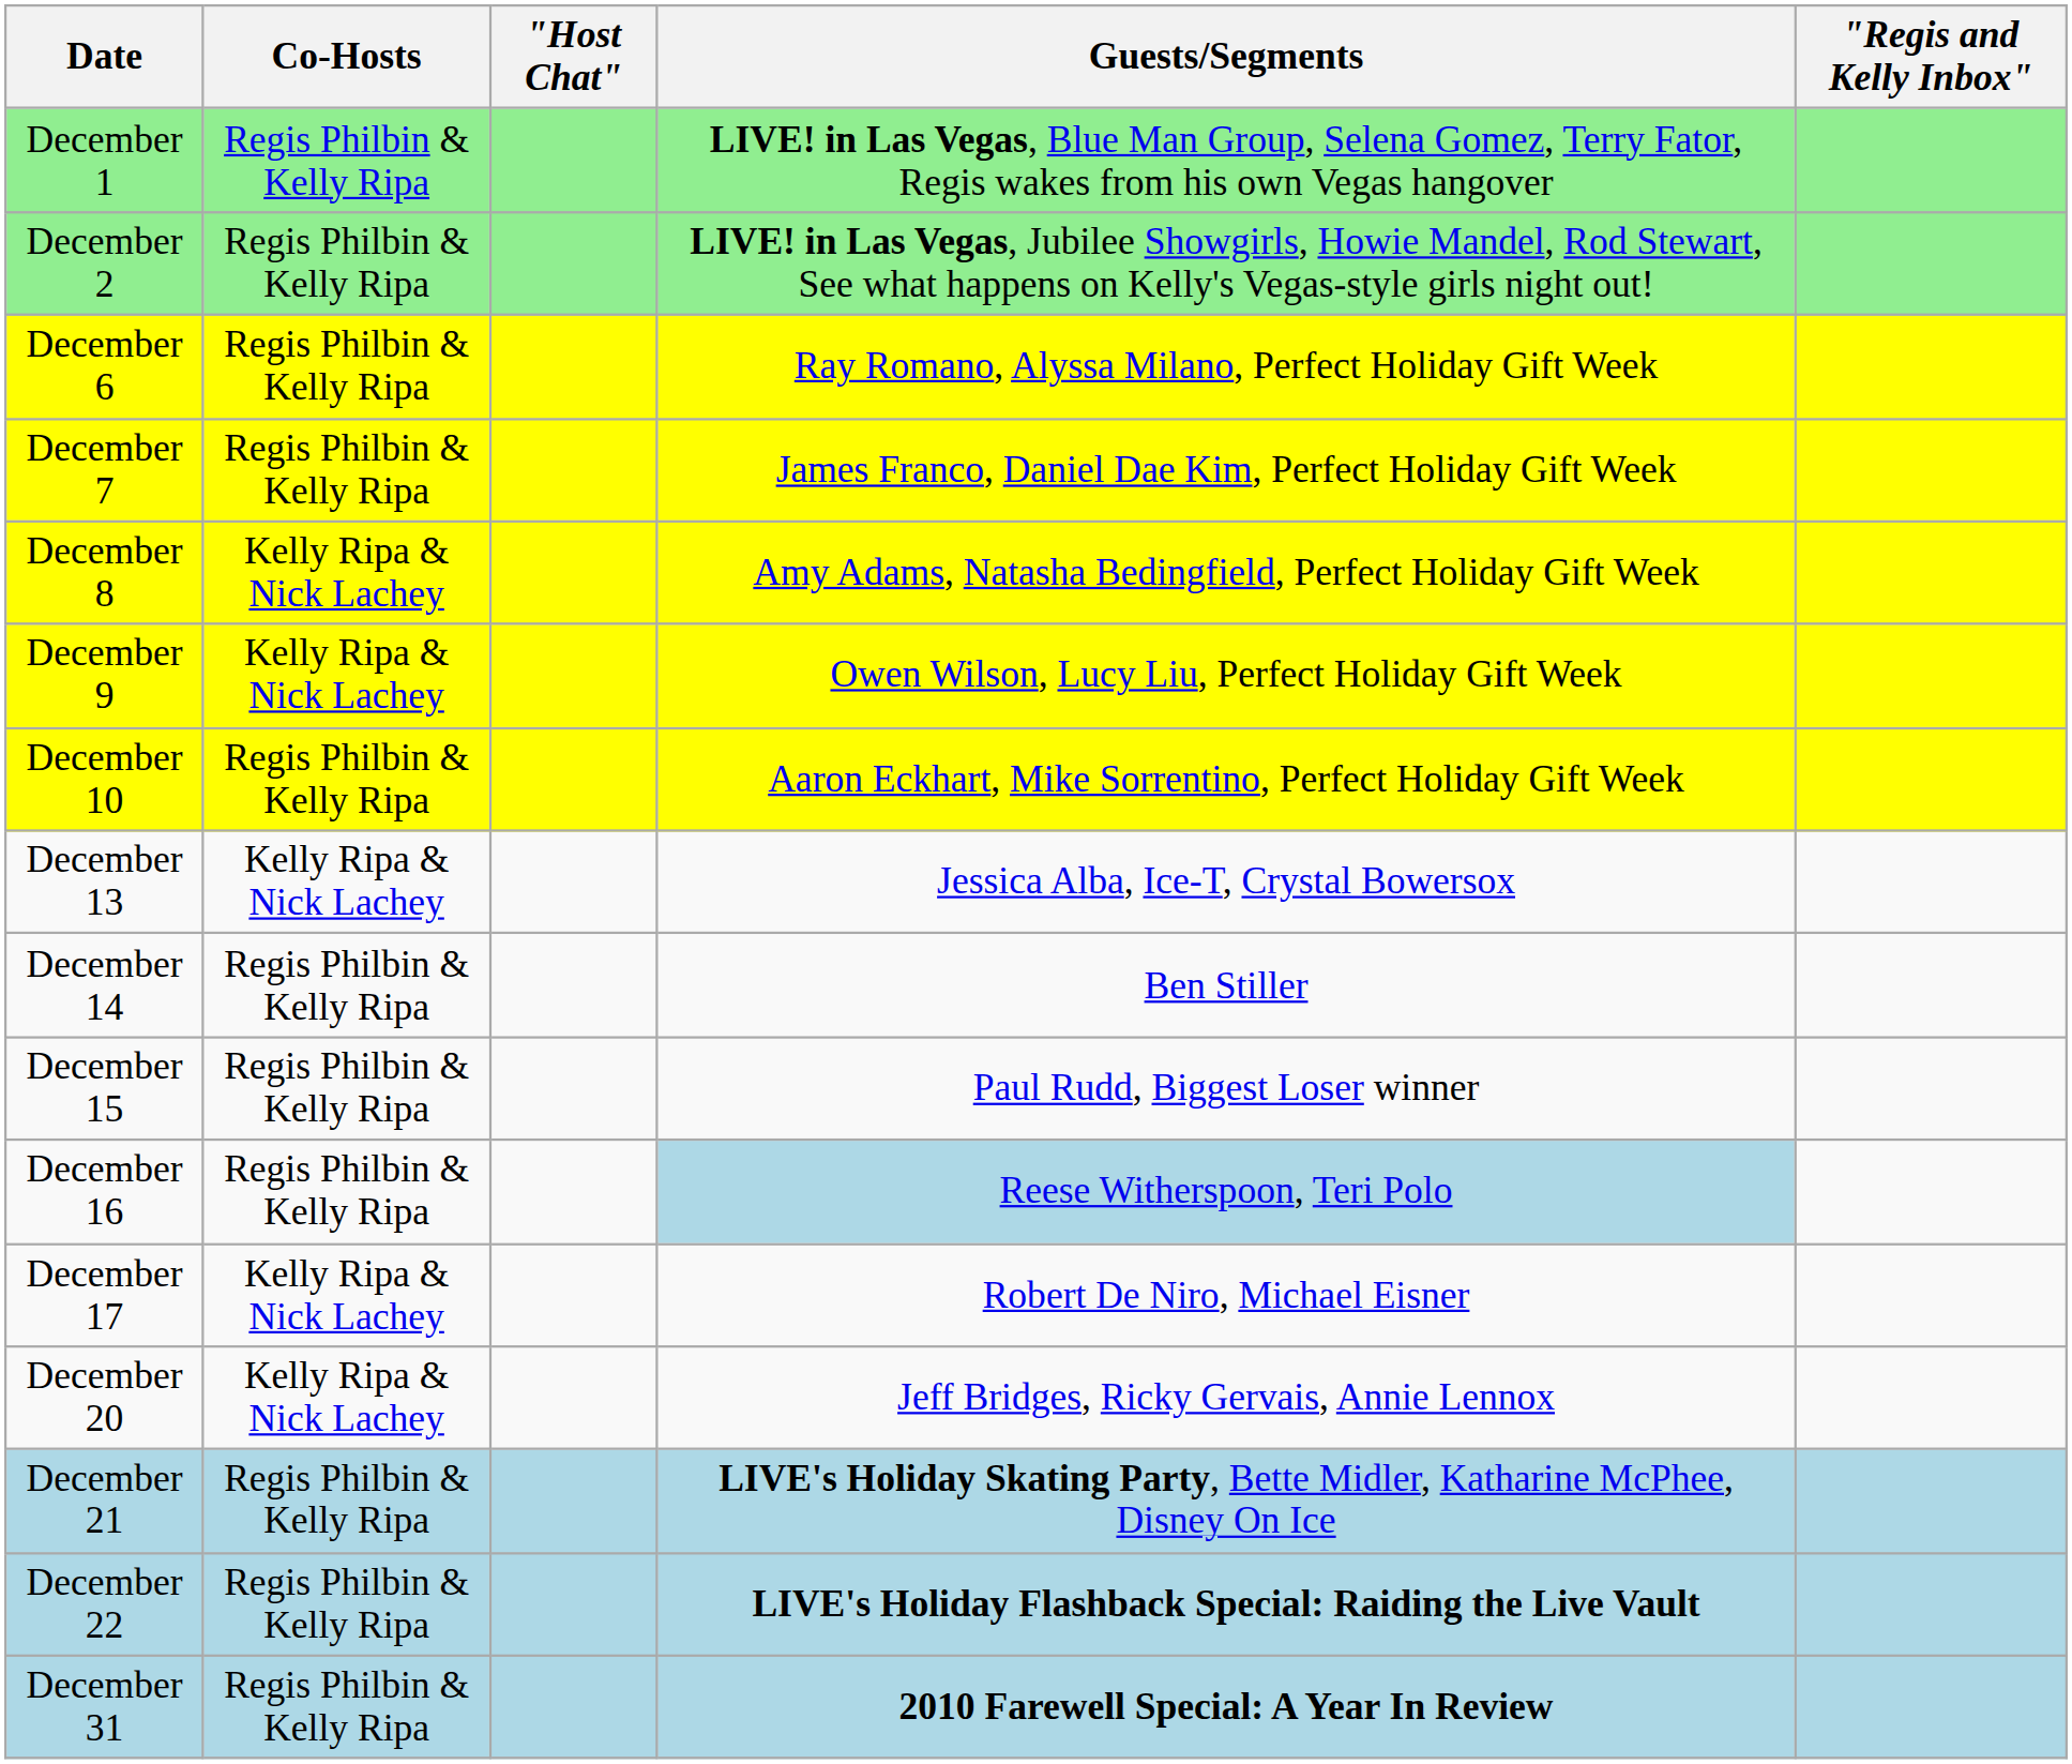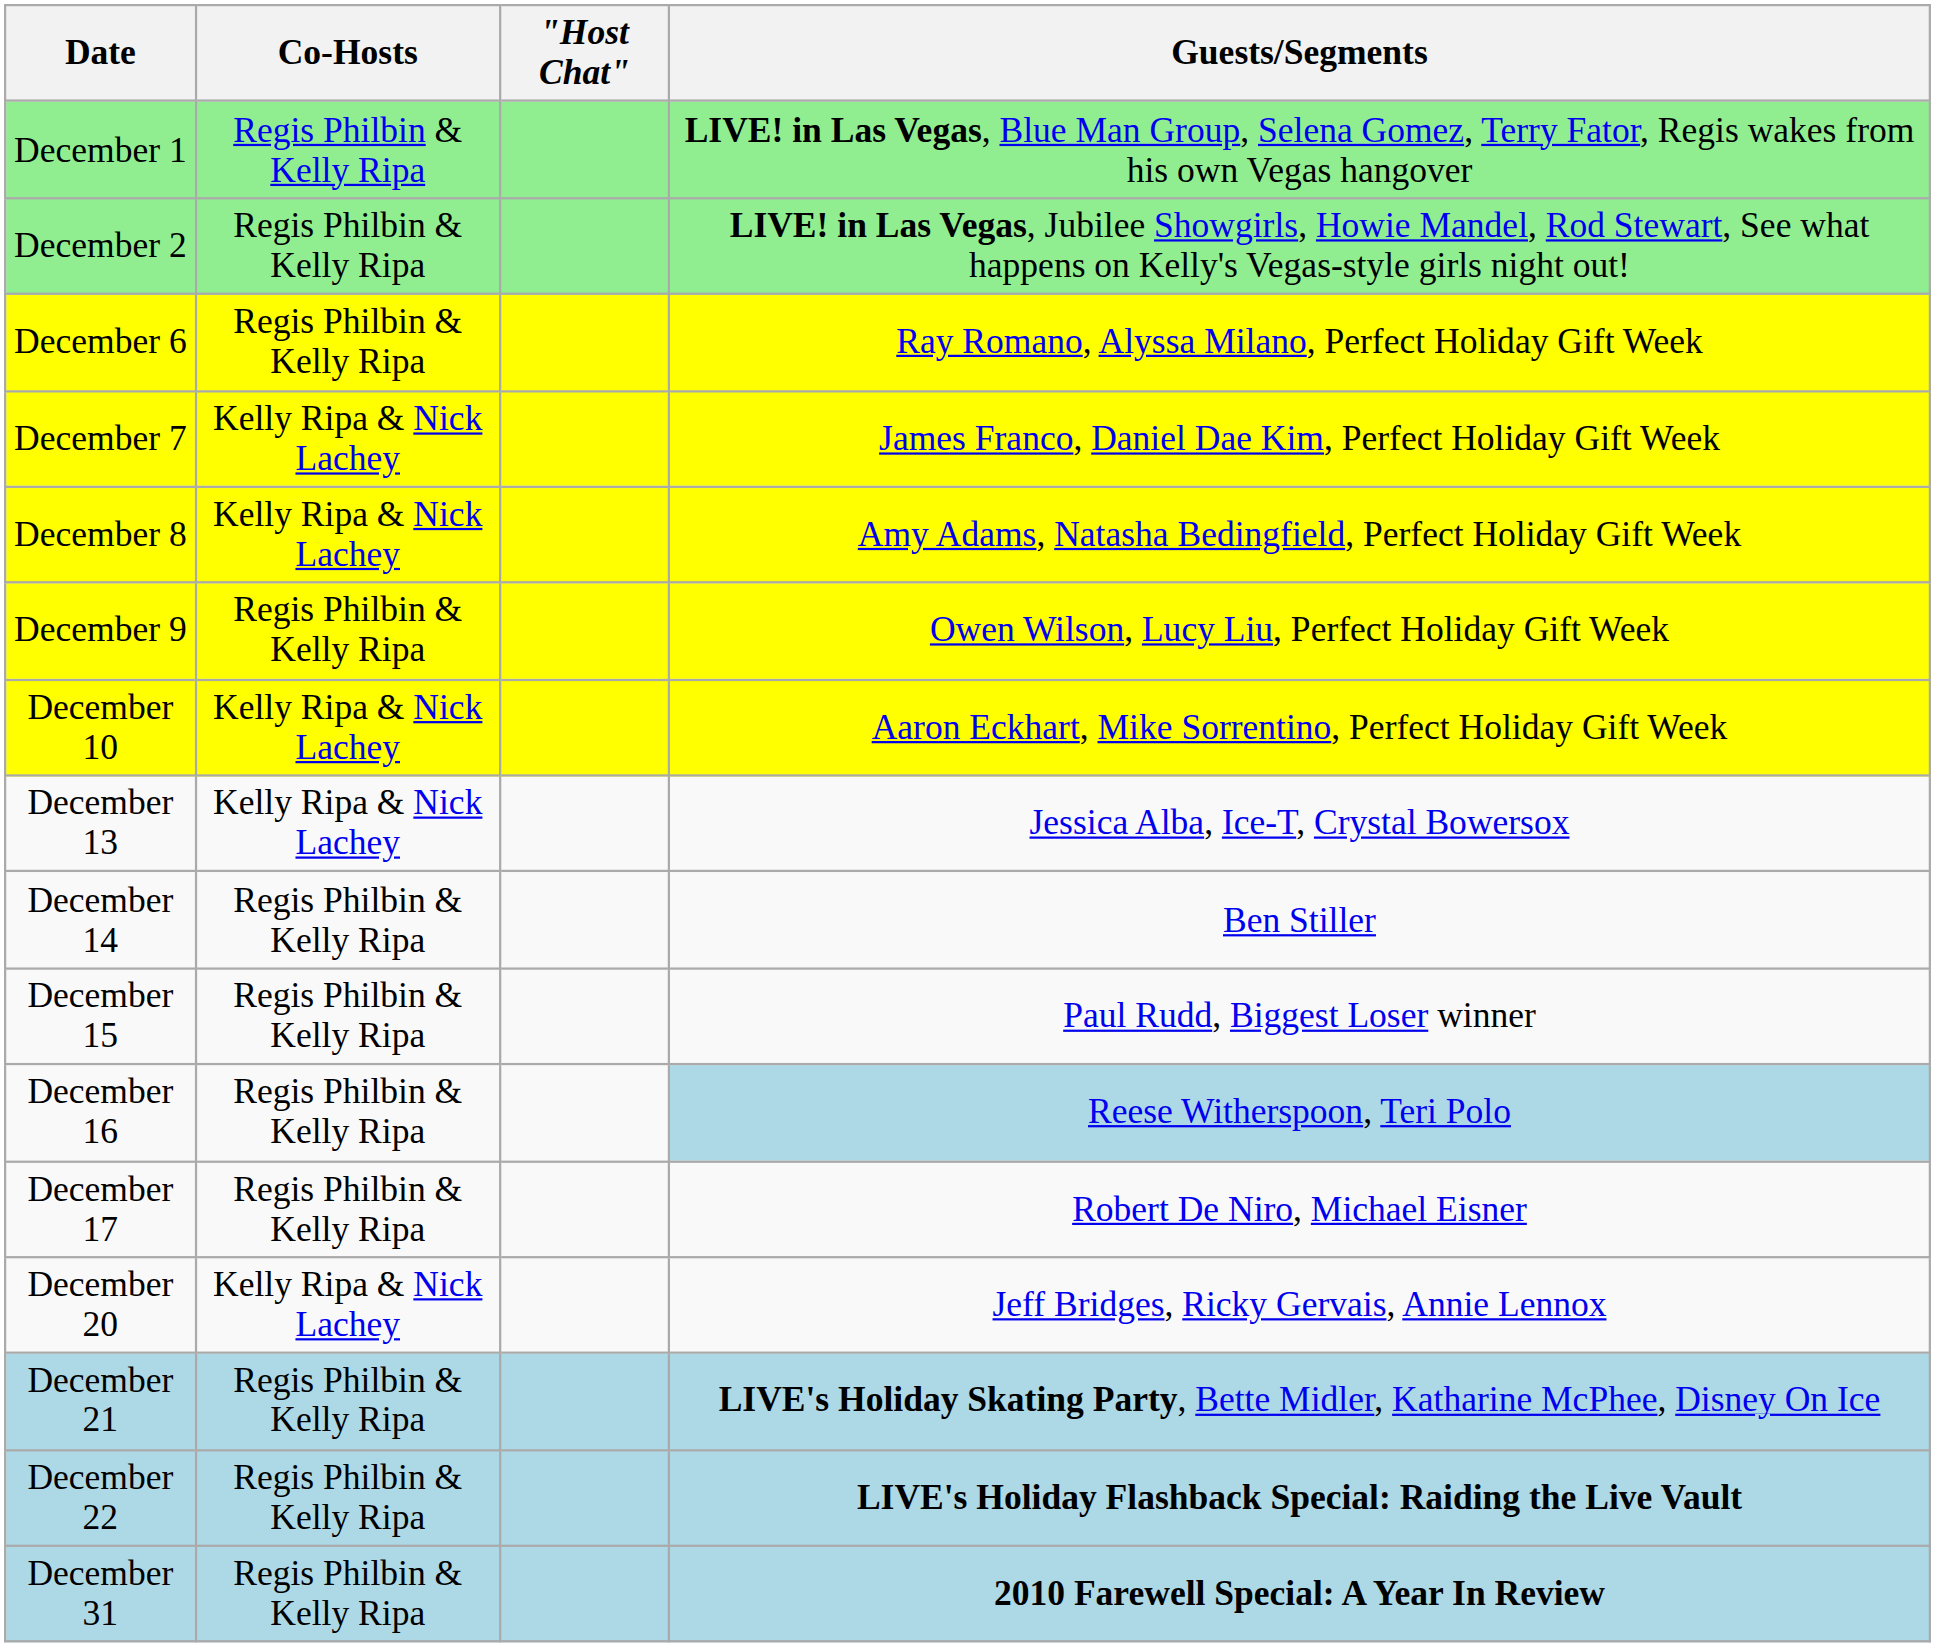 <table class="wikitable sortable" style="text-align:center;">
 <tr>
 <th>Date</th>
 <th>Co-Hosts</th>
 <th><em>"Host Chat"</em></th>
 <th>Guests/Segments</th>
-<th><em>"Regis and Kelly Inbox"</em></th>
 </tr>
 <tr style="background:lightgreen;">
 <td>December 1</td>
 <td><a href='#'>Regis Philbin</a> & <a href='#'>Kelly Ripa</a></td>
 <td></td>
 <td><strong>LIVE! in Las Vegas</strong>, <a href='#'>Blue Man Group</a>, <a href='#'>Selena Gomez</a>, <a href='#'>Terry Fator</a>, Regis wakes from his own Vegas hangover</td>
-<td></td>
 </tr>
 <tr style="background:lightgreen;">
 <td>December 2</td>
 <td>Regis Philbin & Kelly Ripa</td>
 <td></td>
 <td><strong>LIVE! in Las Vegas</strong>, Jubilee <a href='#'>Showgirls</a>, <a href='#'>Howie Mandel</a>, <a href='#'>Rod Stewart</a>, See what happens on Kelly's Vegas-style girls night out!</td>
-<td></td>
 </tr>
 <tr style="background:yellow;">
 <td>December 6</td>
 <td>Regis Philbin & Kelly Ripa</td>
 <td></td>
 <td><a href='#'>Ray Romano</a>, <a href='#'>Alyssa Milano</a>, Perfect Holiday Gift Week</td>
-<td></td>
 </tr>
 <tr style="background:yellow;">
 <td>December 7</td>
-<td>Regis Philbin & Kelly Ripa</td>
+<td>Kelly Ripa & <a href='#'>Nick Lachey</a></td>
 <td></td>
 <td><a href='#'>James Franco</a>, <a href='#'>Daniel Dae Kim</a>, Perfect Holiday Gift Week</td>
-<td></td>
 </tr>
 <tr style="background:yellow;">
 <td>December 8</td>
 <td>Kelly Ripa & <a href='#'>Nick Lachey</a></td>
 <td></td>
 <td><a href='#'>Amy Adams</a>, <a href='#'>Natasha Bedingfield</a>, Perfect Holiday Gift Week</td>
-<td></td>
 </tr>
 <tr style="background:yellow;">
 <td>December 9</td>
-<td>Kelly Ripa & <a href='#'>Nick Lachey</a></td>
+<td>Regis Philbin & Kelly Ripa</td>
 <td></td>
 <td><a href='#'>Owen Wilson</a>, <a href='#'>Lucy Liu</a>, Perfect Holiday Gift Week</td>
-<td></td>
 </tr>
 <tr style="background:yellow;">
 <td>December 10</td>
-<td>Regis Philbin & Kelly Ripa</td>
+<td>Kelly Ripa & <a href='#'>Nick Lachey</a></td>
 <td></td>
 <td><a href='#'>Aaron Eckhart</a>, <a href='#'>Mike Sorrentino</a>, Perfect Holiday Gift Week</td>
-<td></td>
 </tr>
 <tr>
 <td>December 13</td>
 <td>Kelly Ripa & <a href='#'>Nick Lachey</a></td>
 <td></td>
 <td><a href='#'>Jessica Alba</a>, <a href='#'>Ice-T</a>, <a href='#'>Crystal Bowersox</a></td>
-<td></td>
 </tr>
 <tr>
 <td>December 14</td>
 <td>Regis Philbin & Kelly Ripa</td>
 <td></td>
 <td><a href='#'>Ben Stiller</a></td>
-<td></td>
 </tr>
 <tr>
 <td>December 15</td>
 <td>Regis Philbin & Kelly Ripa</td>
 <td></td>
 <td><a href='#'>Paul Rudd</a>, <a href='#'>Biggest Loser</a> winner</td>
-<td></td>
 </tr>
 <tr>
 <td>December 16</td>
 <td>Regis Philbin & Kelly Ripa</td>
 <td></td>
 <td style="background: lightblue;"><a href='#'>Reese Witherspoon</a>, <a href='#'>Teri Polo</a></td>
-<td></td>
 </tr>
 <tr>
 <td>December 17</td>
-<td>Kelly Ripa & <a href='#'>Nick Lachey</a></td>
+<td>Regis Philbin & Kelly Ripa</td>
 <td></td>
 <td><a href='#'>Robert De Niro</a>, <a href='#'>Michael Eisner</a></td>
-<td></td>
 </tr>
 <tr>
 <td>December 20</td>
 <td>Kelly Ripa & <a href='#'>Nick Lachey</a></td>
 <td></td>
 <td><a href='#'>Jeff Bridges</a>, <a href='#'>Ricky Gervais</a>, <a href='#'>Annie Lennox</a></td>
-<td></td>
 </tr>
 <tr style="background:lightblue;">
 <td>December 21</td>
 <td>Regis Philbin & Kelly Ripa</td>
 <td></td>
 <td><strong>LIVE's Holiday Skating Party</strong>, <a href='#'>Bette Midler</a>, <a href='#'>Katharine McPhee</a>, <a href='#'>Disney On Ice</a></td>
-<td></td>
 </tr>
 <tr style="background:lightblue;">
 <td>December 22</td>
 <td>Regis Philbin & Kelly Ripa</td>
 <td></td>
 <td><strong>LIVE's Holiday Flashback Special: Raiding the Live Vault</strong></td>
-<td></td>
 </tr>
 <tr style="background:lightblue;">
 <td>December 31</td>
 <td>Regis Philbin & Kelly Ripa</td>
 <td></td>
 <td><strong>2010 Farewell Special: A Year In Review</strong></td>
-<td></td>
 </tr>
 </table>
